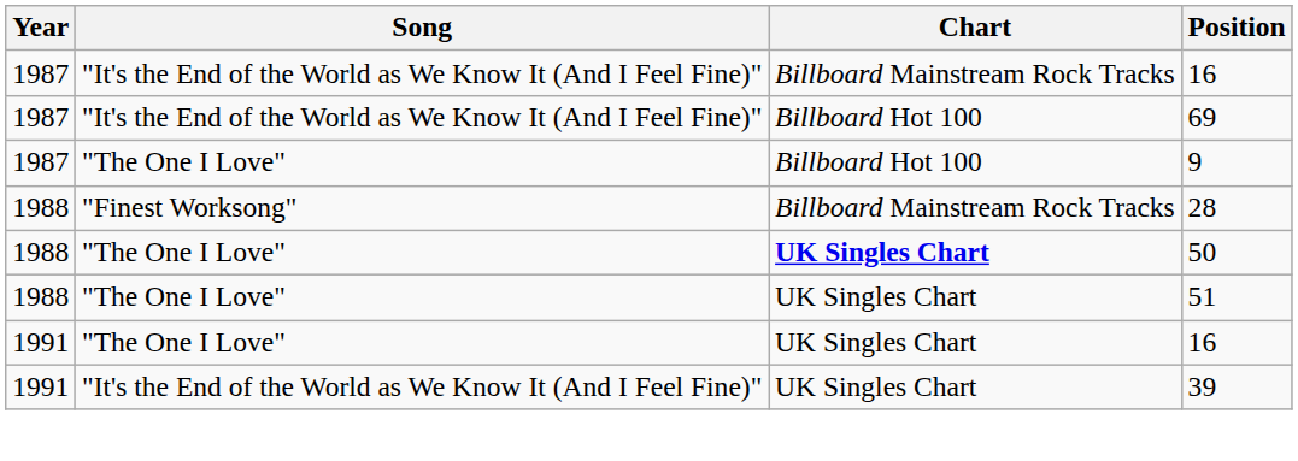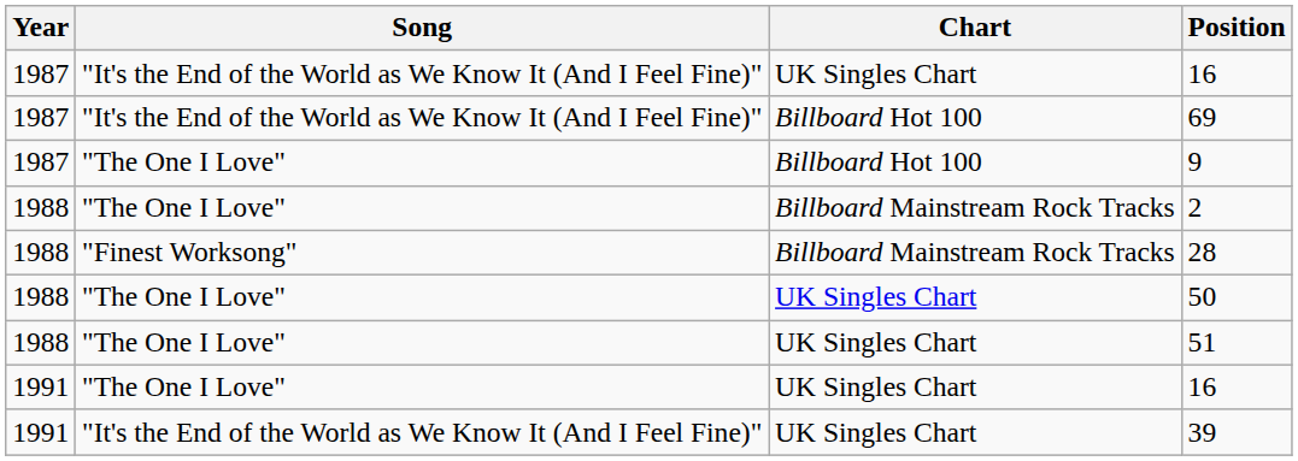 <table class="wikitable">
 <tr>
 <th align="left">Year</th>
 <th align="left">Song</th>
 <th align="left">Chart</th>
 <th align="left">Position</th>
 </tr>
 <tr>
 <td align="left">1987</td>
 <td align="left">"It's the End of the World as We Know It (And I Feel Fine)"</td>
-<td align="left"><em>Billboard</em> Mainstream Rock Tracks</td>
+<td align="left">UK Singles Chart</td>
 <td align="left">16</td>
 </tr>
 <tr>
 <td align="left">1987</td>
 <td align="left">"It's the End of the World as We Know It (And I Feel Fine)"</td>
 <td align="left"><em>Billboard</em> Hot 100</td>
 <td align="left">69</td>
 </tr>
 <tr>
 <td align="left">1987</td>
 <td align="left">"The One I Love"</td>
 <td align="left"><em>Billboard</em> Hot 100</td>
 <td align="left">9</td>
 </tr>
 <tr>
 <td align="left">1988</td>
+<td align="left">"The One I Love"</td>
+<td align="left"><em>Billboard</em> Mainstream Rock Tracks</td>
+<td align="left">2</td>
+</tr>
+<tr>
+<td align="left">1988</td>
 <td align="left">"Finest Worksong"</td>
 <td align="left"><em>Billboard</em> Mainstream Rock Tracks</td>
 <td align="left">28</td>
 </tr>
 <tr>
 <td align="left">1988</td>
 <td align="left">"The One I Love"</td>
-<td align="left"><strong><a href='#'>UK Singles Chart</a></strong></td>
+<td align="left"><a href='#'>UK Singles Chart</a></td>
 <td align="left">50</td>
 </tr>
 <tr>
 <td align="left">1988</td>
 <td align="left">"The One I Love"</td>
 <td align="left">UK Singles Chart</td>
 <td align="left">51</td>
 </tr>
 <tr>
 <td align="left">1991</td>
 <td align="left">"The One I Love"</td>
 <td align="left">UK Singles Chart</td>
 <td align="left">16</td>
 </tr>
 <tr>
 <td align="left">1991</td>
 <td align="left">"It's the End of the World as We Know It (And I Feel Fine)"</td>
 <td align="left">UK Singles Chart</td>
 <td align="left">39</td>
 </tr>
 </table>
